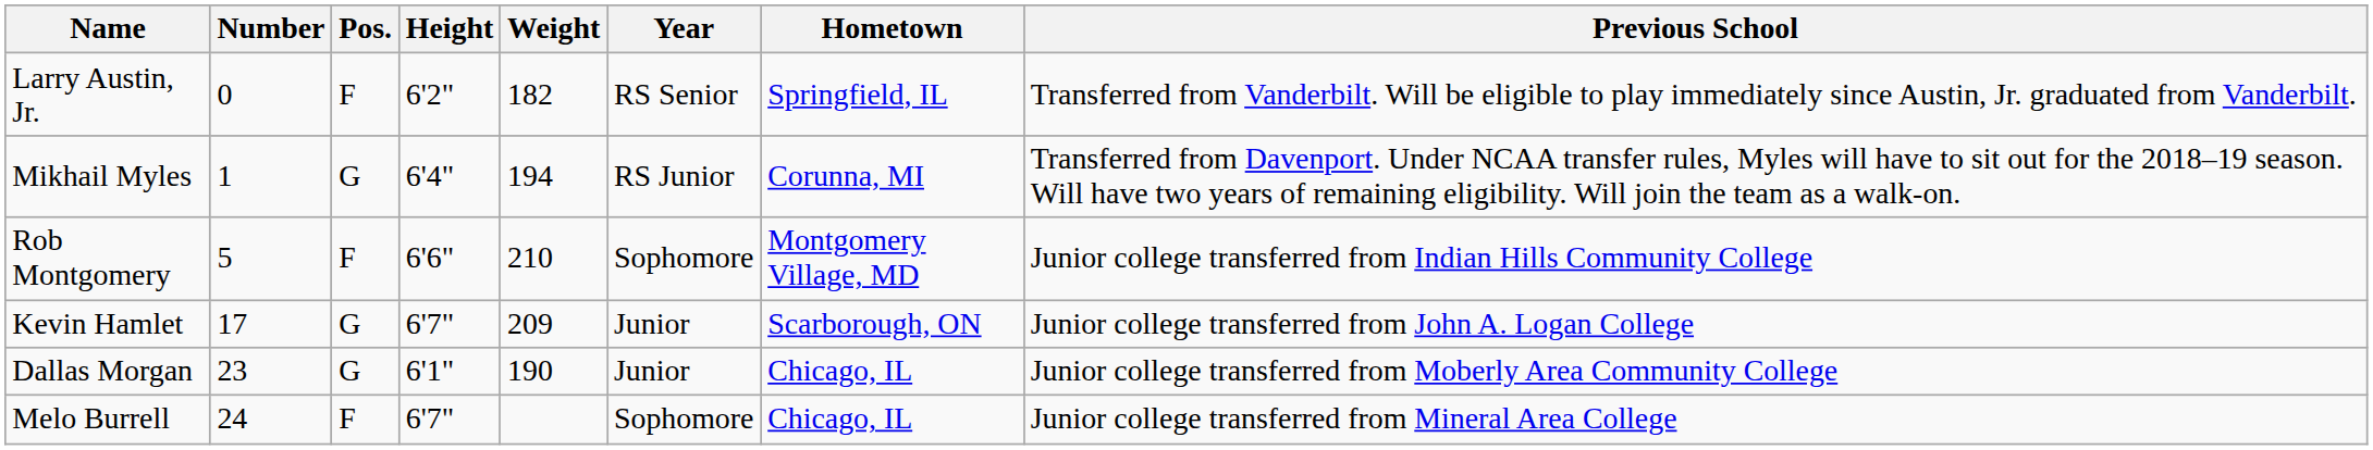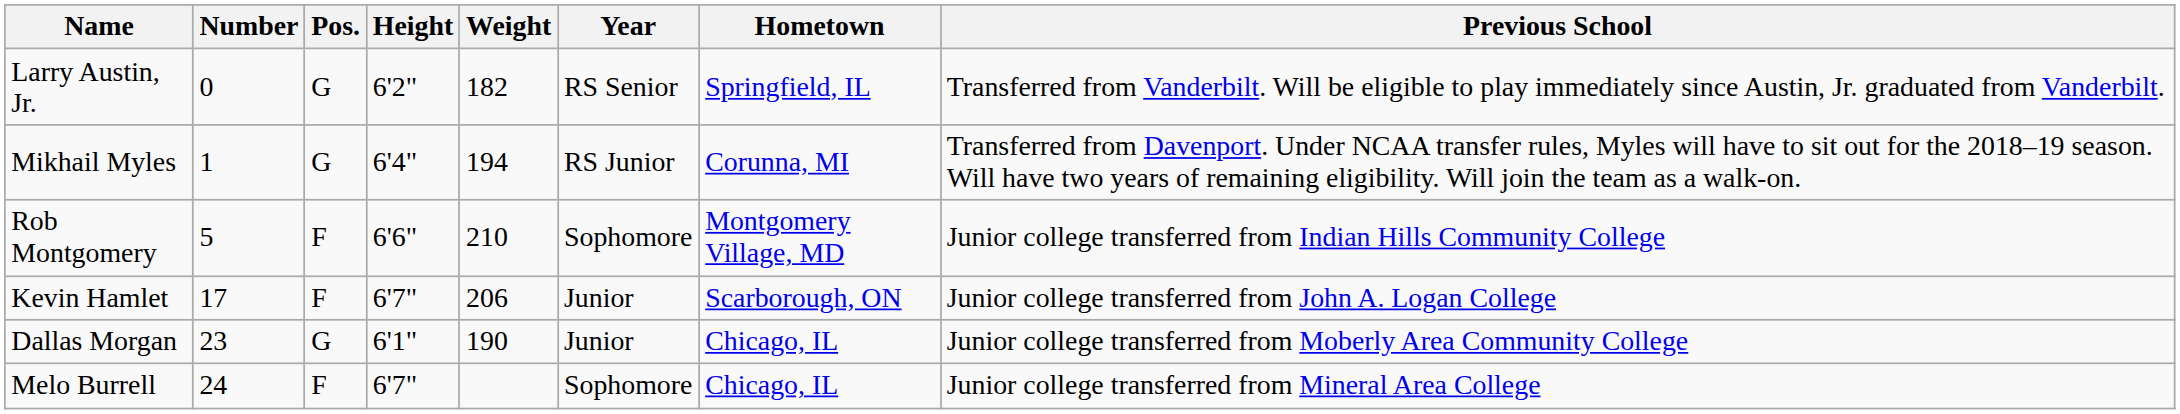 <table class="wikitable sortable" border="1">
 <tr>
 <th>Name</th>
 <th>Number</th>
 <th>Pos.</th>
 <th>Height</th>
 <th>Weight</th>
 <th>Year</th>
 <th>Hometown</th>
 <th class="unsortable">Previous School</th>
 </tr>
 <tr>
 <td>Larry Austin, Jr.</td>
 <td>0</td>
-<td>F</td>
+<td>G</td>
 <td>6'2"</td>
 <td>182</td>
 <td>RS Senior</td>
 <td><a href='#'>Springfield, IL</a></td>
 <td>Transferred from <a href='#'>Vanderbilt</a>. Will be eligible to play immediately since Austin, Jr. graduated from <a href='#'>Vanderbilt</a>.</td>
 </tr>
 <tr>
 <td>Mikhail Myles</td>
 <td>1</td>
 <td>G</td>
 <td>6'4"</td>
 <td>194</td>
 <td>RS Junior</td>
 <td><a href='#'>Corunna, MI</a></td>
 <td>Transferred from <a href='#'>Davenport</a>. Under NCAA transfer rules, Myles will have to sit out for the 2018–19 season. Will have two years of remaining eligibility. Will join the team as a walk-on.</td>
 </tr>
 <tr>
 <td>Rob Montgomery</td>
 <td>5</td>
 <td>F</td>
 <td>6'6"</td>
 <td>210</td>
 <td>Sophomore</td>
 <td><a href='#'>Montgomery Village, MD</a></td>
 <td>Junior college transferred from <a href='#'>Indian Hills Community College</a></td>
 </tr>
 <tr>
 <td>Kevin Hamlet</td>
 <td>17</td>
-<td>G</td>
+<td>F</td>
 <td>6'7"</td>
-<td>209</td>
+<td>206</td>
 <td>Junior</td>
 <td><a href='#'>Scarborough, ON</a></td>
 <td>Junior college transferred from <a href='#'>John A. Logan College</a></td>
 </tr>
 <tr>
 <td>Dallas Morgan</td>
 <td>23</td>
 <td>G</td>
 <td>6'1"</td>
 <td>190</td>
 <td>Junior</td>
 <td><a href='#'>Chicago, IL</a></td>
 <td>Junior college transferred from <a href='#'>Moberly Area Community College</a></td>
 </tr>
 <tr>
 <td>Melo Burrell</td>
 <td>24</td>
 <td>F</td>
 <td>6'7"</td>
 <td></td>
 <td>Sophomore</td>
 <td><a href='#'>Chicago, IL</a></td>
 <td>Junior college transferred from <a href='#'>Mineral Area College</a></td>
 </tr>
 </table>
